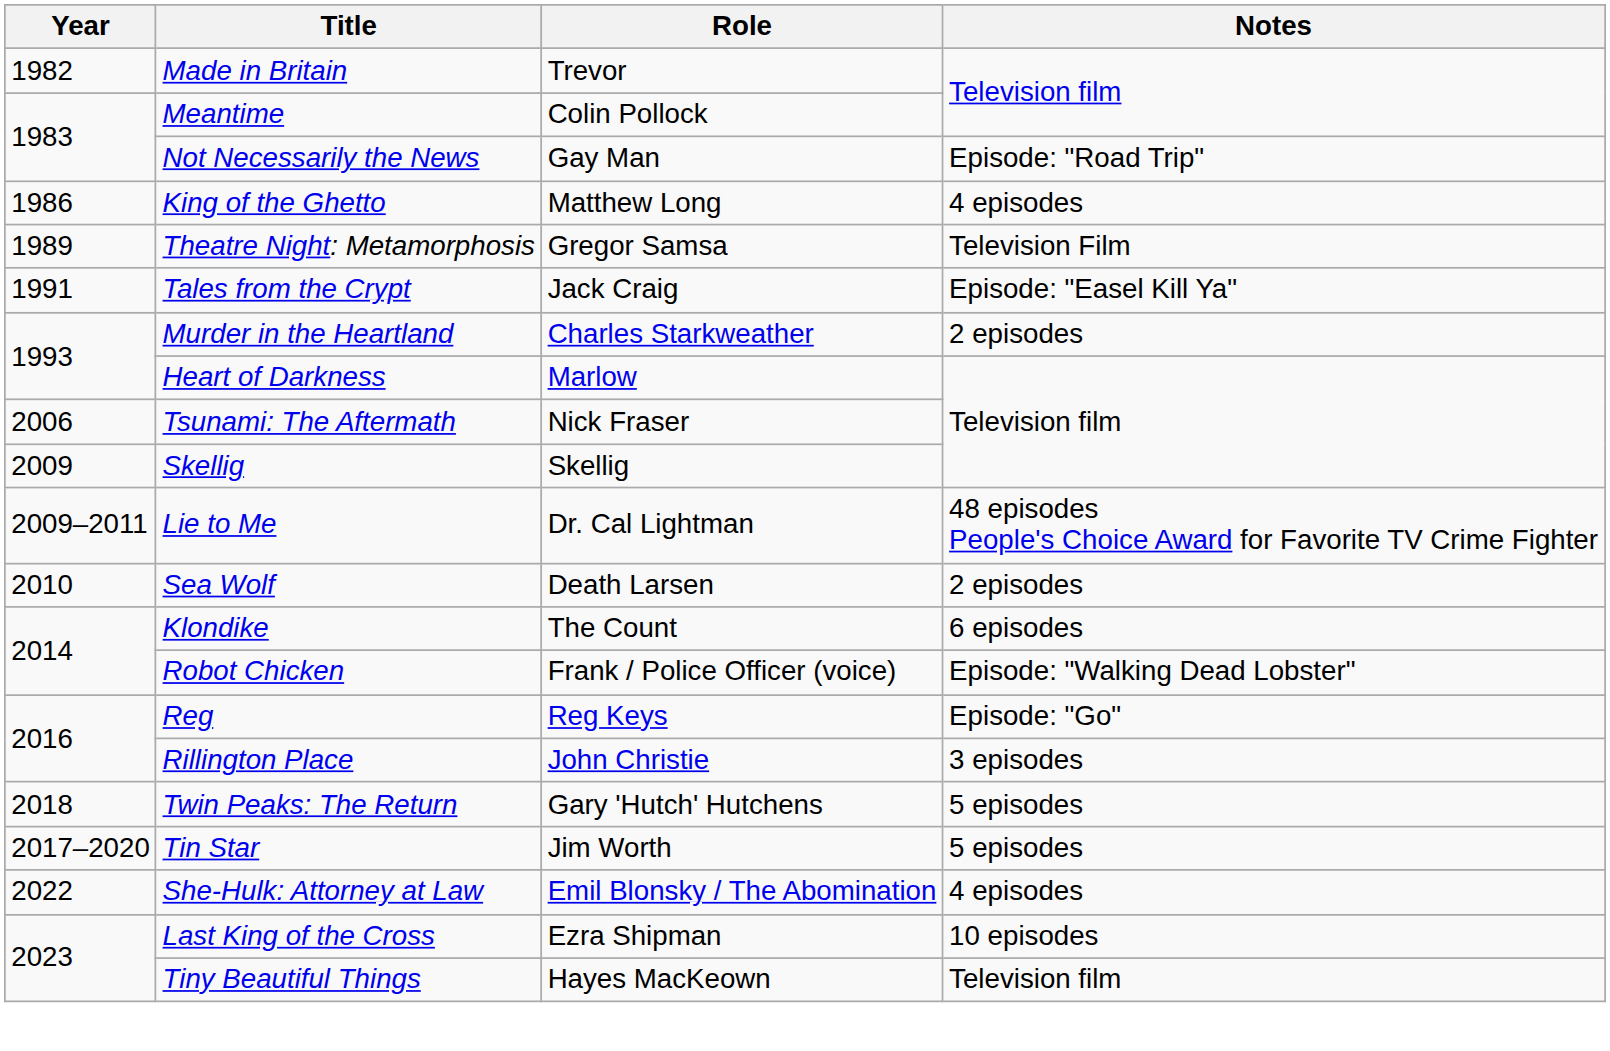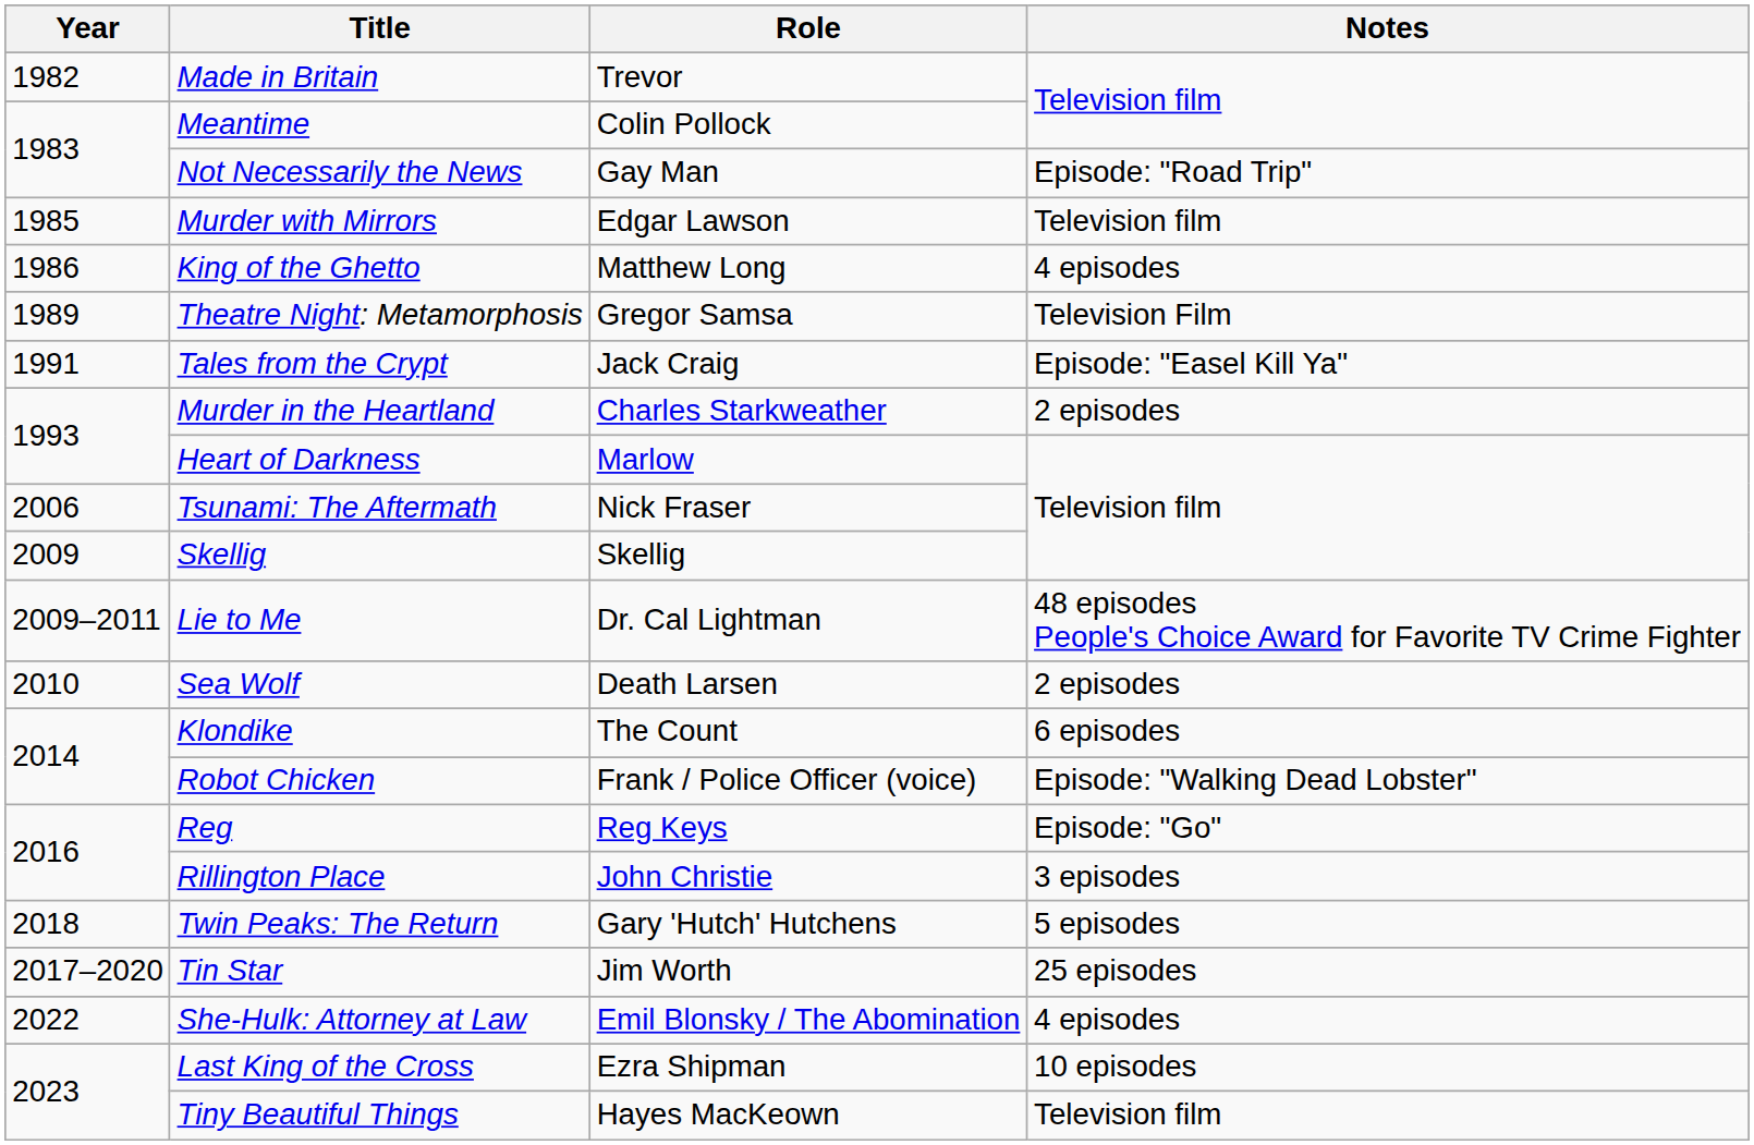 <table class="wikitable sortable">
 <tr>
 <th>Year</th>
 <th>Title</th>
 <th>Role</th>
 <th>Notes</th>
 </tr>
 <tr>
 <td>1982</td>
 <td><em><a href='#'>Made in Britain</a></em></td>
 <td>Trevor</td>
 <td rowspan="2"><a href='#'>Television film</a></td>
 </tr>
 <tr>
 <td rowspan=2>1983</td>
 <td><em><a href='#'>Meantime</a></em></td>
 <td>Colin Pollock</td>
 </tr>
 <tr>
 <td><em><a href='#'>Not Necessarily the News</a></em></td>
 <td>Gay Man</td>
 <td>Episode: "Road Trip"</td>
+</tr>
+<tr>
+<td>1985</td>
+<td><em><a href='#'>Murder with Mirrors</a></em></td>
+<td>Edgar Lawson</td>
+<td>Television film</td>
 </tr>
 <tr>
 <td>1986</td>
 <td><em><a href='#'>King of the Ghetto</a></em></td>
 <td>Matthew Long</td>
 <td>4 episodes</td>
 </tr>
 <tr>
 <td>1989</td>
 <td><em><a href='#'>Theatre Night</a>: Metamorphosis</em></td>
 <td>Gregor Samsa</td>
 <td>Television Film</td>
 </tr>
 <tr>
 <td>1991</td>
 <td><em><a href='#'>Tales from the Crypt</a></em></td>
 <td>Jack Craig</td>
 <td>Episode: "Easel Kill Ya"</td>
 </tr>
 <tr>
 <td rowspan=2>1993</td>
 <td><em><a href='#'>Murder in the Heartland</a></em></td>
 <td><a href='#'>Charles Starkweather</a></td>
 <td>2 episodes</td>
 </tr>
 <tr>
 <td><em><a href='#'>Heart of Darkness</a></em></td>
 <td><a href='#'>Marlow</a></td>
 <td rowspan="3">Television film</td>
 </tr>
 <tr>
 <td>2006</td>
 <td><em><a href='#'>Tsunami: The Aftermath</a></em></td>
 <td>Nick Fraser</td>
 </tr>
 <tr>
 <td>2009</td>
 <td><em><a href='#'>Skellig</a></em></td>
 <td>Skellig</td>
 </tr>
 <tr>
 <td>2009–2011</td>
 <td><em><a href='#'>Lie to Me</a></em></td>
 <td>Dr. Cal Lightman</td>
 <td>48 episodes<br><a href='#'>People's Choice Award</a> for Favorite TV Crime Fighter</td>
 </tr>
 <tr>
 <td>2010</td>
 <td><em><a href='#'>Sea Wolf</a></em></td>
 <td>Death Larsen</td>
 <td>2 episodes</td>
 </tr>
 <tr>
 <td rowspan=2>2014</td>
 <td><em><a href='#'>Klondike</a></em></td>
 <td>The Count</td>
 <td>6 episodes</td>
 </tr>
 <tr>
 <td><em><a href='#'>Robot Chicken</a></em></td>
 <td>Frank / Police Officer (voice)</td>
 <td>Episode: "Walking Dead Lobster"</td>
 </tr>
 <tr>
 <td rowspan=2>2016</td>
 <td><em><a href='#'>Reg</a></em></td>
 <td><a href='#'>Reg Keys</a></td>
 <td>Episode: "Go"</td>
 </tr>
 <tr>
 <td><em><a href='#'>Rillington Place</a></em></td>
 <td><a href='#'>John Christie</a></td>
 <td>3 episodes</td>
 </tr>
 <tr>
 <td>2018</td>
 <td><em><a href='#'>Twin Peaks: The Return</a></em></td>
 <td>Gary 'Hutch' Hutchens</td>
 <td>5 episodes</td>
 </tr>
 <tr>
 <td>2017–2020</td>
 <td><em><a href='#'>Tin Star</a></em></td>
 <td>Jim Worth</td>
-<td>5 episodes</td>
+<td>25 episodes</td>
 </tr>
 <tr>
 <td rowspan=1>2022</td>
 <td><em><a href='#'>She-Hulk: Attorney at Law</a></em></td>
 <td><a href='#'>Emil Blonsky / The Abomination</a></td>
 <td>4 episodes</td>
 </tr>
 <tr>
 <td rowspan=2>2023</td>
 <td><em><a href='#'>Last King of the Cross</a></em></td>
 <td>Ezra Shipman</td>
 <td>10 episodes</td>
 </tr>
 <tr>
 <td><em><a href='#'>Tiny Beautiful Things</a></em></td>
 <td>Hayes MacKeown</td>
 <td>Television film</td>
 </tr>
 </table>
